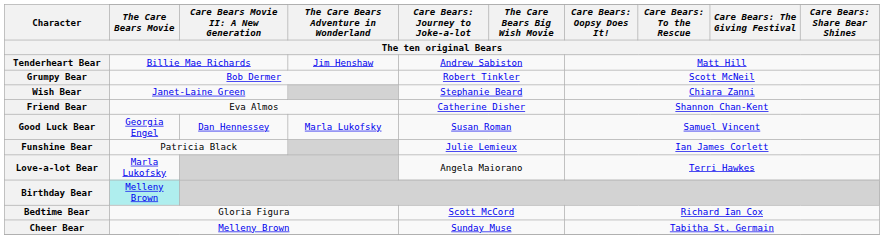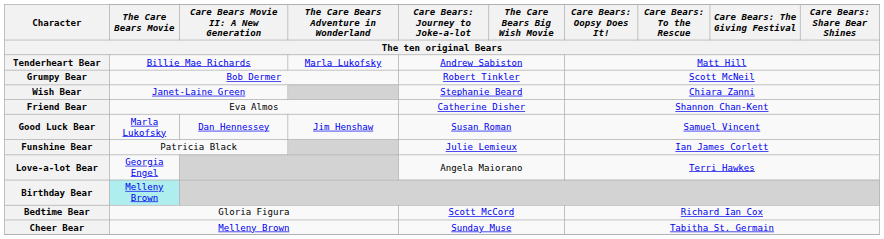 <table class="wikitable" style="text-align:center" width=99%>
 <tr>
 <th rowspan="2" width="12%">Character</th>
 </tr>
 <tr>
 <th align="center"><em>The Care Bears Movie</em></th>
 <th align="center"><em>Care Bears Movie II: A New Generation</em></th>
 <th align="center"><em>The Care Bears Adventure in Wonderland</em></th>
 <th align="center"><em>Care Bears: Journey to Joke-a-lot</em></th>
 <th align="center"><em>The Care Bears Big Wish Movie</em></th>
 <th align="center"><em>Care Bears: Oopsy Does It!</em></th>
 <th align="center"><em>Care Bears: To the Rescue</em></th>
 <th align="center"><em>Care Bears: The Giving Festival</em></th>
 <th align="center"><em>Care Bears: Share Bear Shines</em></th>
 </tr>
 <tr>
 <th colspan="10" align="center">The ten original Bears</th>
 </tr>
 <tr>
 <th>Tenderheart Bear</th>
 <td colspan="2"><a href='#'>Billie Mae Richards</a></td>
-<td><a href='#'>Jim Henshaw</a></td>
+<td><a href='#'>Marla Lukofsky</a></td>
 <td colspan="2"><a href='#'>Andrew Sabiston</a></td>
 <td colspan="4"><a href='#'>Matt Hill</a></td>
 </tr>
 <tr>
 <th>Grumpy Bear</th>
 <td colspan="3"><a href='#'>Bob Dermer</a></td>
 <td colspan="2"><a href='#'>Robert Tinkler</a></td>
 <td colspan="4"><a href='#'>Scott McNeil</a></td>
 </tr>
 <tr>
 <th>Wish Bear</th>
 <td colspan="2"><a href='#'>Janet-Laine Green</a></td>
 <td style="background:lightgrey;"> </td>
 <td colspan="2"><a href='#'>Stephanie Beard</a></td>
 <td colspan="4"><a href='#'>Chiara Zanni</a></td>
 </tr>
 <tr>
 <th>Friend Bear</th>
 <td colspan="3">Eva Almos</td>
 <td colspan="2"><a href='#'>Catherine Disher</a></td>
 <td colspan="4"><a href='#'>Shannon Chan-Kent</a></td>
 </tr>
 <tr>
 <th>Good Luck Bear</th>
-<td><a href='#'>Georgia Engel</a></td>
+<td><a href='#'>Marla Lukofsky</a></td>
 <td><a href='#'>Dan Hennessey</a></td>
-<td><a href='#'>Marla Lukofsky</a></td>
+<td><a href='#'>Jim Henshaw</a></td>
 <td colspan="2"><a href='#'>Susan Roman</a></td>
 <td colspan="4"><a href='#'>Samuel Vincent</a></td>
 </tr>
 <tr>
 <th>Funshine Bear</th>
 <td colspan="2">Patricia Black</td>
 <td style="background:lightgrey;"> </td>
 <td colspan="2"><a href='#'>Julie Lemieux</a></td>
 <td colspan="4"><a href='#'>Ian James Corlett</a></td>
 </tr>
 <tr>
 <th>Love-a-lot Bear</th>
-<td><a href='#'>Marla Lukofsky</a></td>
+<td><a href='#'>Georgia Engel</a></td>
 <td colspan="2" style="background:lightgrey;"> </td>
 <td colspan="2">Angela Maiorano</td>
 <td colspan="4"><a href='#'>Terri Hawkes</a></td>
 </tr>
 <tr>
 <th>Birthday Bear</th>
 <td style="background: paleturquoise;"><a href='#'>Melleny Brown</a></td>
 <td colspan="8" style="background:lightgrey;"> </td>
 </tr>
 <tr>
 <th>Bedtime Bear</th>
 <td colspan="3">Gloria Figura</td>
 <td colspan="2"><a href='#'>Scott McCord</a></td>
 <td colspan="4"><a href='#'>Richard Ian Cox</a></td>
 </tr>
 <tr>
 <th>Cheer Bear</th>
 <td colspan="3"><a href='#'>Melleny Brown</a></td>
 <td colspan="2"><a href='#'>Sunday Muse</a></td>
 <td colspan="4"><a href='#'>Tabitha St. Germain</a></td>
 </tr>
 <tr>
 </tr>
 </table>
